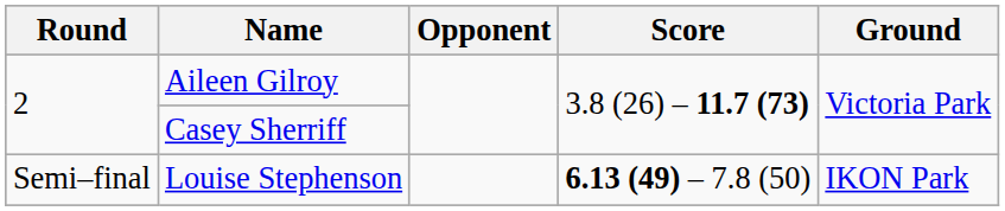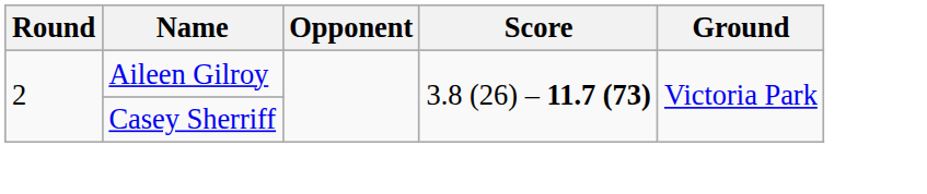 <table class="wikitable">
 <tr>
 <th>Round</th>
 <th>Name</th>
 <th>Opponent</th>
 <th>Score</th>
 <th>Ground</th>
 </tr>
 <tr>
 <td rowspan="2">2</td>
 <td><a href='#'>Aileen Gilroy</a></td>
 <td rowspan="2"></td>
 <td rowspan="2">3.8 (26) – <strong>11.7 (73)</strong></td>
 <td rowspan="2"><a href='#'>Victoria Park</a></td>
 </tr>
 <tr>
 <td><a href='#'>Casey Sherriff</a></td>
 </tr>
-<tr>
-<td>Semi–final</td>
-<td><a href='#'>Louise Stephenson</a></td>
-<td></td>
-<td><strong>6.13 (49)</strong> – 7.8 (50)</td>
-<td><a href='#'>IKON Park</a></td>
-</tr>
 </table>
